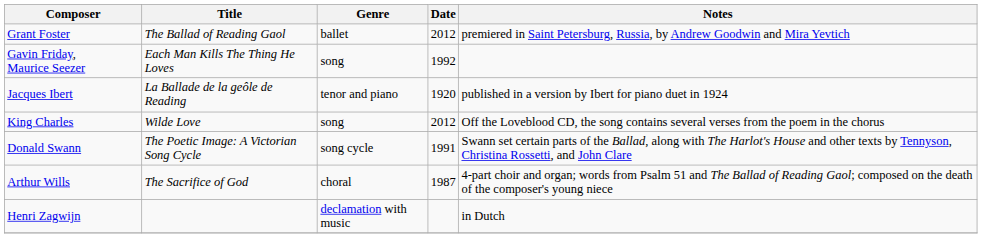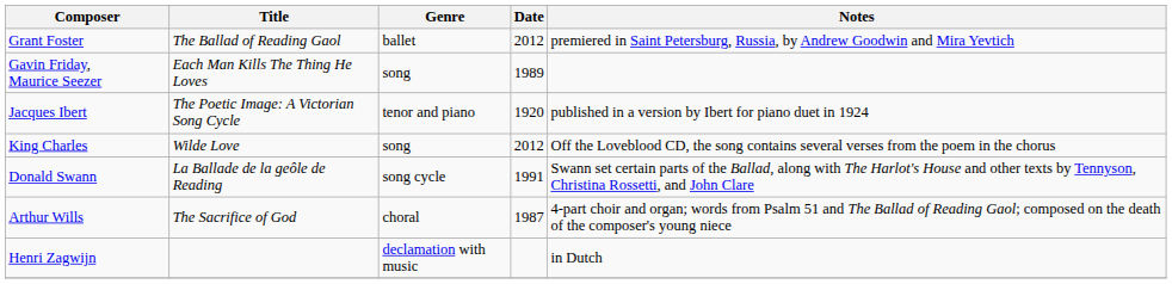 <table class="wikitable sortable" style="text-align: left">
 <tr>
 <th>Composer</th>
 <th>Title</th>
 <th>Genre</th>
 <th>Date</th>
 <th>Notes</th>
 </tr>
 <tr>
 <td><a href='#'>Grant Foster</a></td>
 <td><em>The Ballad of Reading Gaol</em></td>
 <td>ballet</td>
 <td>2012</td>
 <td>premiered in <a href='#'>Saint Petersburg</a>, <a href='#'>Russia</a>, by <a href='#'>Andrew Goodwin</a> and <a href='#'>Mira Yevtich</a></td>
 </tr>
 <tr>
 <td><a href='#'>Gavin Friday</a>, <a href='#'>Maurice Seezer</a></td>
 <td><em>Each Man Kills The Thing He Loves</em></td>
 <td>song</td>
-<td>1992</td>
+<td>1989</td>
 <td></td>
 </tr>
 <tr>
 <td><a href='#'>Jacques Ibert</a></td>
-<td><em>La Ballade de la geôle de Reading</em></td>
+<td><em>The Poetic Image: A Victorian Song Cycle</em></td>
 <td>tenor and piano</td>
 <td>1920</td>
 <td>published in a version by Ibert for piano duet in 1924</td>
 </tr>
 <tr>
 <td><a href='#'>King Charles</a></td>
 <td><em>Wilde Love</em></td>
 <td>song</td>
 <td>2012</td>
 <td>Off the Loveblood CD, the song contains several verses from the poem in the chorus</td>
 </tr>
 <tr>
 <td><a href='#'>Donald Swann</a></td>
-<td><em>The Poetic Image: A Victorian Song Cycle</em></td>
+<td><em>La Ballade de la geôle de Reading</em></td>
 <td>song cycle</td>
 <td>1991</td>
 <td>Swann set certain parts of the <em>Ballad</em>, along with <em>The Harlot's House</em> and other texts by <a href='#'>Tennyson</a>, <a href='#'>Christina Rossetti</a>, and <a href='#'>John Clare</a></td>
 </tr>
 <tr>
 <td><a href='#'>Arthur Wills</a></td>
 <td><em>The Sacrifice of God</em></td>
 <td>choral</td>
 <td>1987</td>
 <td>4-part choir and organ; words from Psalm 51 and <em>The Ballad of Reading Gaol</em>; composed on the death of the composer's young niece</td>
 </tr>
 <tr>
 <td><a href='#'>Henri Zagwijn</a></td>
 <td></td>
 <td><a href='#'>declamation</a> with music</td>
 <td></td>
 <td>in Dutch</td>
 </tr>
 <tr>
 </tr>
 </table>
